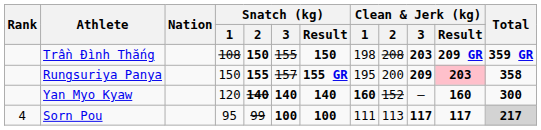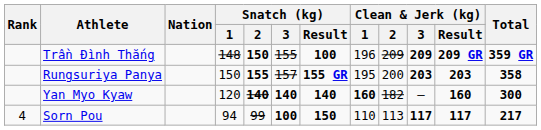 <table class="wikitable sortable" style="text-align:center;">
 <tr>
 <th rowspan=2>Rank</th>
 <th rowspan=2>Athlete</th>
 <th rowspan=2>Nation</th>
 <th colspan=4>Snatch (kg)</th>
 <th colspan=4>Clean & Jerk (kg)</th>
 <th rowspan=2>Total</th>
 </tr>
 <tr>
 <th>1</th>
 <th>2</th>
 <th>3</th>
 <th>Result</th>
 <th>1</th>
 <th>2</th>
 <th>3</th>
 <th>Result</th>
 </tr>
 <tr>
 <td></td>
 <td align=left><a href='#'>Trần Đình Thắng</a></td>
 <td align=left></td>
-<td><s>108</s></td>
+<td><s>148</s></td>
 <td><strong>150</strong></td>
 <td><s>155</s></td>
-<td><strong>150</strong></td>
-<td>198</td>
-<td><s>208</s></td>
-<td><strong>203</strong></td>
+<td><strong>100</strong></td>
+<td>196</td>
+<td><s>209</s></td>
+<td><strong>209</strong></td>
 <td><strong>209</strong> <strong><a href='#'>GR</a></strong></td>
 <td><strong>359</strong> <strong><a href='#'>GR</a></strong></td>
 </tr>
 <tr>
 <td></td>
 <td align=left><a href='#'>Rungsuriya Panya</a></td>
 <td align=left></td>
 <td>150</td>
 <td><strong>155</strong></td>
 <td><s>157</s></td>
 <td><strong>155</strong> <strong><a href='#'>GR</a></strong></td>
 <td>195</td>
 <td>200</td>
-<td><strong>209</strong></td>
-<td style="background: pink;"><strong>203</strong></td>
+<td><strong>203</strong></td>
+<td><strong>203</strong></td>
 <td><strong>358</strong></td>
 </tr>
 <tr>
 <td></td>
 <td align=left><a href='#'>Yan Myo Kyaw</a></td>
 <td align=left></td>
 <td>120</td>
 <td><strong><s>140</s></strong></td>
 <td><strong>140</strong></td>
 <td><strong>140</strong></td>
 <td><strong>160</strong></td>
-<td><s>152</s></td>
+<td><s>182</s></td>
 <td>—</td>
 <td><strong>160</strong></td>
 <td><strong>300</strong></td>
 </tr>
 <tr>
 <td>4</td>
 <td align=left><a href='#'>Sorn Pou</a></td>
 <td align=left></td>
-<td>95</td>
+<td>94</td>
 <td><s>99</s></td>
 <td><strong>100</strong></td>
-<td><strong>100</strong></td>
-<td>111</td>
+<td><strong>150</strong></td>
+<td>110</td>
 <td>113</td>
 <td><strong>117</strong></td>
 <td><strong>117</strong></td>
-<td style="background: lightgrey;"><strong>217</strong></td>
+<td><strong>217</strong></td>
 </tr>
 </table>
